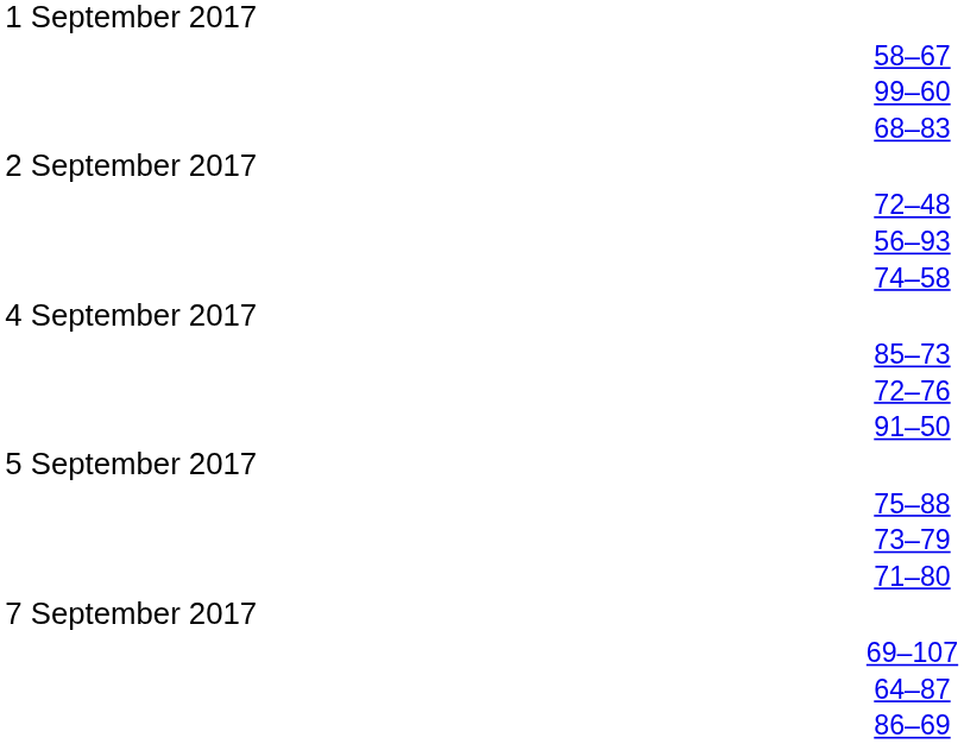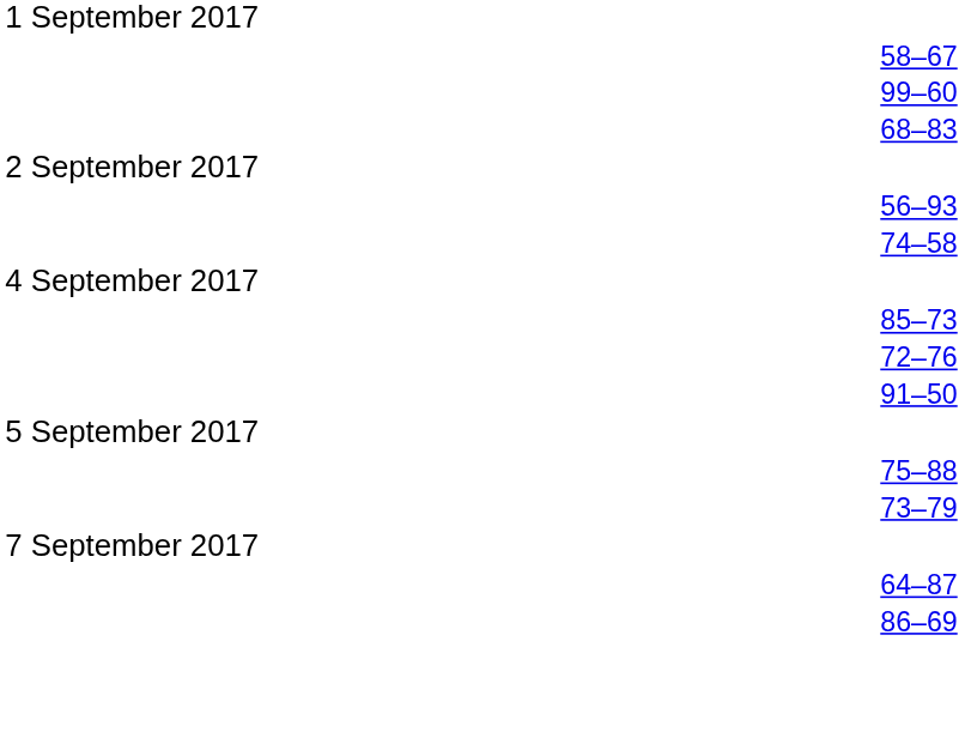 <table style="width:100%;" cellspacing="1">
 <tr>
 <th width=25%></th>
 <th width=2%></th>
 <th width=6%></th>
 <th width=2%></th>
 <th width=25%></th>
 </tr>
 <tr>
 <td>1 September 2017</td>
 </tr>
 <tr style=font-size:90%>
 <td align=right></td>
 <td></td>
 <td align=center><a href='#'>58–67</a></td>
 <td></td>
 <td></td>
 <td></td>
 </tr>
 <tr style=font-size:90%>
 <td align=right></td>
 <td></td>
 <td align=center><a href='#'>99–60</a></td>
 <td></td>
 <td></td>
 <td></td>
 </tr>
 <tr style=font-size:90%>
 <td align=right></td>
 <td></td>
 <td align=center><a href='#'>68–83</a></td>
 <td></td>
 <td></td>
 <td></td>
 </tr>
 <tr>
 <td>2 September 2017</td>
-</tr>
-<tr style=font-size:90%>
-<td align=right></td>
-<td></td>
-<td align=center><a href='#'>72–48</a></td>
-<td></td>
-<td></td>
-<td></td>
 </tr>
 <tr style=font-size:90%>
 <td align=right></td>
 <td></td>
 <td align=center><a href='#'>56–93</a></td>
 <td></td>
 <td></td>
 <td></td>
 </tr>
 <tr style=font-size:90%>
 <td align=right></td>
 <td></td>
 <td align=center><a href='#'>74–58</a></td>
 <td></td>
 <td></td>
 <td></td>
 </tr>
 <tr>
 <td>4 September 2017</td>
 </tr>
 <tr style=font-size:90%>
 <td align=right></td>
 <td></td>
 <td align=center><a href='#'>85–73</a></td>
 <td></td>
 <td></td>
 <td></td>
 </tr>
 <tr style=font-size:90%>
 <td align=right></td>
 <td></td>
 <td align=center><a href='#'>72–76</a></td>
 <td></td>
 <td></td>
 <td></td>
 </tr>
 <tr style=font-size:90%>
 <td align=right></td>
 <td></td>
 <td align=center><a href='#'>91–50</a></td>
 <td></td>
 <td></td>
 <td></td>
 </tr>
 <tr>
 <td>5 September 2017</td>
 </tr>
 <tr style=font-size:90%>
 <td align=right></td>
 <td></td>
 <td align=center><a href='#'>75–88</a></td>
 <td></td>
 <td></td>
 <td></td>
 </tr>
 <tr style=font-size:90%>
 <td align=right></td>
 <td></td>
 <td align=center><a href='#'>73–79</a></td>
 <td></td>
 <td></td>
 <td></td>
 </tr>
-<tr style=font-size:90%>
-<td align=right></td>
-<td></td>
-<td align=center><a href='#'>71–80</a></td>
-<td></td>
-<td></td>
-<td></td>
-</tr>
 <tr>
 <td>7 September 2017</td>
-</tr>
-<tr style=font-size:90%>
-<td align=right></td>
-<td></td>
-<td align=center><a href='#'>69–107</a></td>
-<td></td>
-<td></td>
-<td></td>
 </tr>
 <tr style=font-size:90%>
 <td align=right></td>
 <td></td>
 <td align=center><a href='#'>64–87</a></td>
 <td></td>
 <td></td>
 <td></td>
 </tr>
 <tr style=font-size:90%>
 <td align=right></td>
 <td></td>
 <td align=center><a href='#'>86–69</a></td>
 <td></td>
 <td></td>
 <td></td>
 </tr>
 </table>
